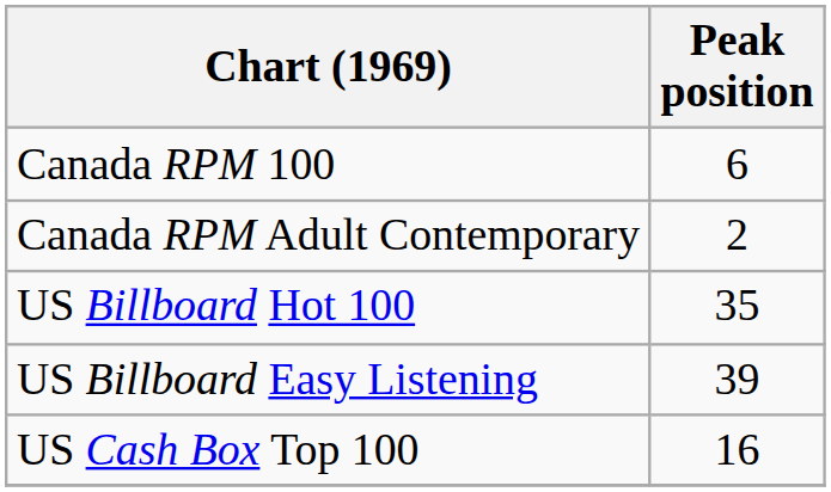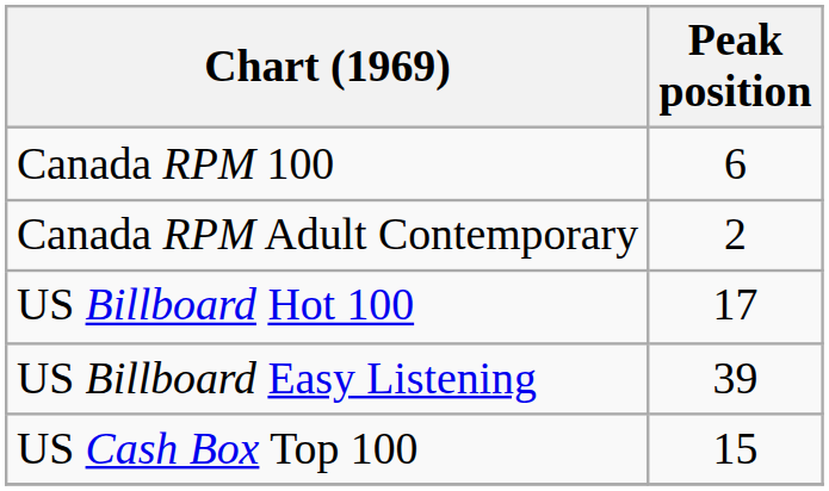 <table class="wikitable sortable">
 <tr>
 <th align="left">Chart (1969)</th>
 <th align="left">Peak<br>position</th>
 </tr>
 <tr>
 <td>Canada <em>RPM</em> 100</td>
 <td style="text-align:center;">6</td>
 </tr>
 <tr>
 <td>Canada <em>RPM</em> Adult Contemporary</td>
 <td style="text-align:center;">2</td>
 </tr>
 <tr>
 <td>US <em><a href='#'>Billboard</a></em> <a href='#'>Hot 100</a></td>
-<td style="text-align:center;">35</td>
+<td style="text-align:center;">17</td>
 </tr>
 <tr>
 <td>US <em>Billboard</em> <a href='#'>Easy Listening</a></td>
 <td style="text-align:center;">39</td>
 </tr>
 <tr>
 <td>US <em><a href='#'>Cash Box</a></em> Top 100</td>
-<td style="text-align:center;">16</td>
+<td style="text-align:center;">15</td>
 </tr>
 <tr>
 </tr>
 </table>
